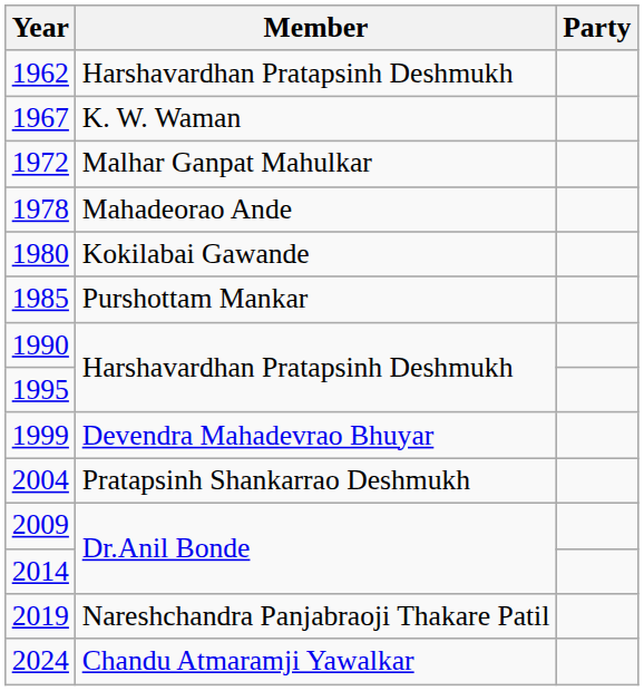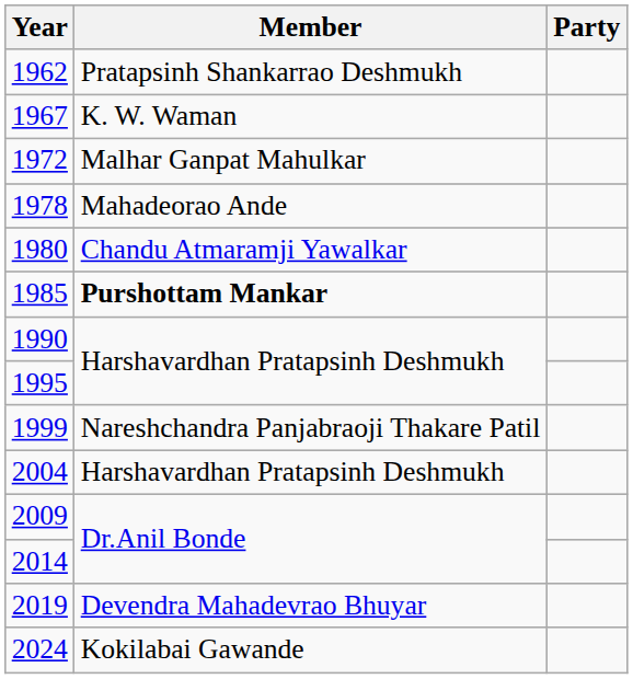 <table class="wikitable">
 <tr>
 <th>Year</th>
 <th>Member</th>
 <th colspan="2">Party</th>
 </tr>
 <tr>
 <td><a href='#'>1962</a></td>
-<td>Harshavardhan Pratapsinh Deshmukh</td>
+<td>Pratapsinh Shankarrao Deshmukh</td>
 <td></td>
 </tr>
 <tr>
 <td><a href='#'>1967</a></td>
 <td>K. W. Waman</td>
 <td></td>
 </tr>
 <tr>
 <td><a href='#'>1972</a></td>
 <td>Malhar Ganpat Mahulkar</td>
 </tr>
 <tr>
 <td><a href='#'>1978</a></td>
 <td>Mahadeorao Ande</td>
 <td></td>
 </tr>
 <tr>
 <td><a href='#'>1980</a></td>
-<td>Kokilabai Gawande</td>
+<td><a href='#'>Chandu Atmaramji Yawalkar</a></td>
 </tr>
 <tr>
 <td><a href='#'>1985</a></td>
-<td>Purshottam Mankar</td>
+<td><strong>Purshottam Mankar</strong></td>
 <td></td>
 </tr>
 <tr>
 <td><a href='#'>1990</a></td>
 <td rowspan="2">Harshavardhan Pratapsinh Deshmukh</td>
 <td></td>
 </tr>
 <tr>
 <td><a href='#'>1995</a></td>
 <td></td>
 </tr>
 <tr>
 <td><a href='#'>1999</a></td>
-<td><a href='#'>Devendra Mahadevrao Bhuyar</a></td>
+<td>Nareshchandra Panjabraoji Thakare Patil</td>
 </tr>
 <tr>
 <td><a href='#'>2004</a></td>
-<td>Pratapsinh Shankarrao Deshmukh</td>
+<td>Harshavardhan Pratapsinh Deshmukh</td>
 <td></td>
 </tr>
 <tr>
 <td><a href='#'>2009</a></td>
 <td rowspan="2"><a href='#'>Dr.Anil Bonde</a></td>
 <td></td>
 </tr>
 <tr>
 <td><a href='#'>2014</a></td>
 <td></td>
 </tr>
 <tr>
 <td><a href='#'>2019</a></td>
-<td>Nareshchandra Panjabraoji Thakare Patil</td>
+<td><a href='#'>Devendra Mahadevrao Bhuyar</a></td>
 <td></td>
 </tr>
 <tr>
 <td><a href='#'>2024</a></td>
-<td><a href='#'>Chandu Atmaramji Yawalkar</a></td>
+<td>Kokilabai Gawande</td>
 <td></td>
 </tr>
 </table>
